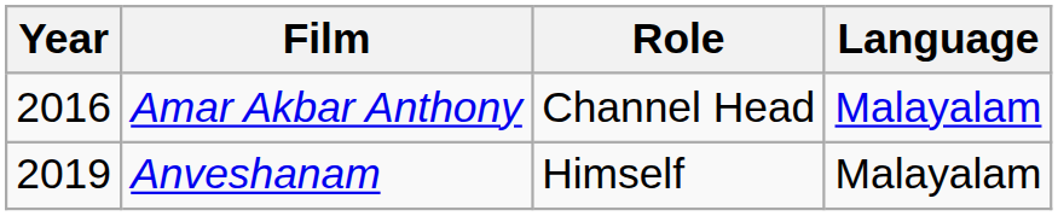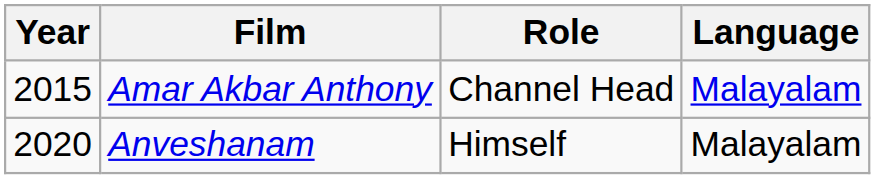 <table class="wikitable sortable">
 <tr>
 <th>Year</th>
 <th>Film</th>
 <th>Role</th>
 <th>Language</th>
 </tr>
 <tr>
-<td>2016</td>
+<td>2015</td>
 <td><em><a href='#'>Amar Akbar Anthony</a></em></td>
 <td>Channel Head</td>
 <td><a href='#'>Malayalam</a></td>
 </tr>
 <tr>
-<td>2019</td>
+<td>2020</td>
 <td><em><a href='#'>Anveshanam</a></em></td>
 <td>Himself</td>
 <td>Malayalam</td>
 </tr>
 </table>
